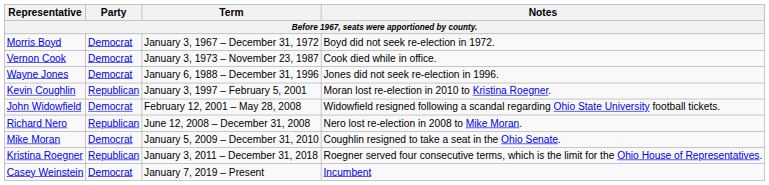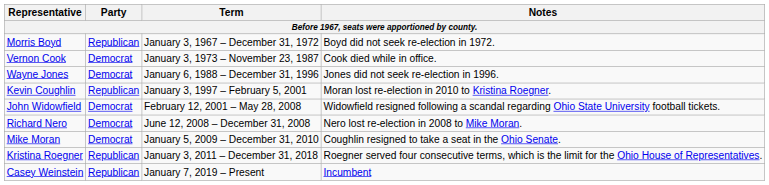 <table class=wikitable>
 <tr valign=bottom>
 <th>Representative</th>
 <th>Party</th>
 <th>Term</th>
 <th>Notes</th>
 </tr>
 <tr>
 <th colspan=5 style="font-size: 80%;"><em>Before 1967, seats were apportioned by county.</em></th>
 </tr>
 <tr>
 <td><a href='#'>Morris Boyd</a></td>
-<td><a href='#'>Democrat</a></td>
+<td><a href='#'>Republican</a></td>
 <td>January 3, 1967 – December 31, 1972</td>
 <td>Boyd did not seek re-election in 1972.</td>
 </tr>
 <tr>
 <td><a href='#'>Vernon Cook</a></td>
 <td><a href='#'>Democrat</a></td>
 <td>January 3, 1973 – November 23, 1987</td>
 <td>Cook died while in office.</td>
 </tr>
 <tr>
 <td><a href='#'>Wayne Jones</a></td>
 <td><a href='#'>Democrat</a></td>
 <td>January 6, 1988 – December 31, 1996</td>
 <td>Jones did not seek re-election in 1996.</td>
 </tr>
 <tr>
 <td><a href='#'>Kevin Coughlin</a></td>
 <td><a href='#'>Republican</a></td>
 <td>January 3, 1997 – February 5, 2001</td>
 <td>Moran lost re-election in 2010 to <a href='#'>Kristina Roegner</a>.</td>
 </tr>
 <tr>
 <td><a href='#'>John Widowfield</a></td>
 <td><a href='#'>Democrat</a></td>
 <td>February 12, 2001 – May 28, 2008</td>
 <td>Widowfield resigned following a scandal regarding <a href='#'>Ohio State University</a> football tickets.</td>
 </tr>
 <tr>
 <td><a href='#'>Richard Nero</a></td>
-<td><a href='#'>Republican</a></td>
+<td><a href='#'>Democrat</a></td>
 <td>June 12, 2008 – December 31, 2008</td>
 <td>Nero lost re-election in 2008 to <a href='#'>Mike Moran</a>.</td>
 </tr>
 <tr>
 <td><a href='#'>Mike Moran</a></td>
 <td><a href='#'>Democrat</a></td>
 <td>January 5, 2009 – December 31, 2010</td>
 <td>Coughlin resigned to take a seat in the <a href='#'>Ohio Senate</a>.</td>
 </tr>
 <tr>
 <td><a href='#'>Kristina Roegner</a></td>
 <td><a href='#'>Republican</a></td>
 <td>January 3, 2011 – December 31, 2018</td>
 <td>Roegner served four consecutive terms, which is the limit for the <a href='#'>Ohio House of Representatives</a>.</td>
 </tr>
 <tr>
 <td><a href='#'>Casey Weinstein</a></td>
-<td><a href='#'>Democrat</a></td>
+<td><a href='#'>Republican</a></td>
 <td>January 7, 2019 – Present</td>
 <td><a href='#'>Incumbent</a></td>
 </tr>
 </table>
